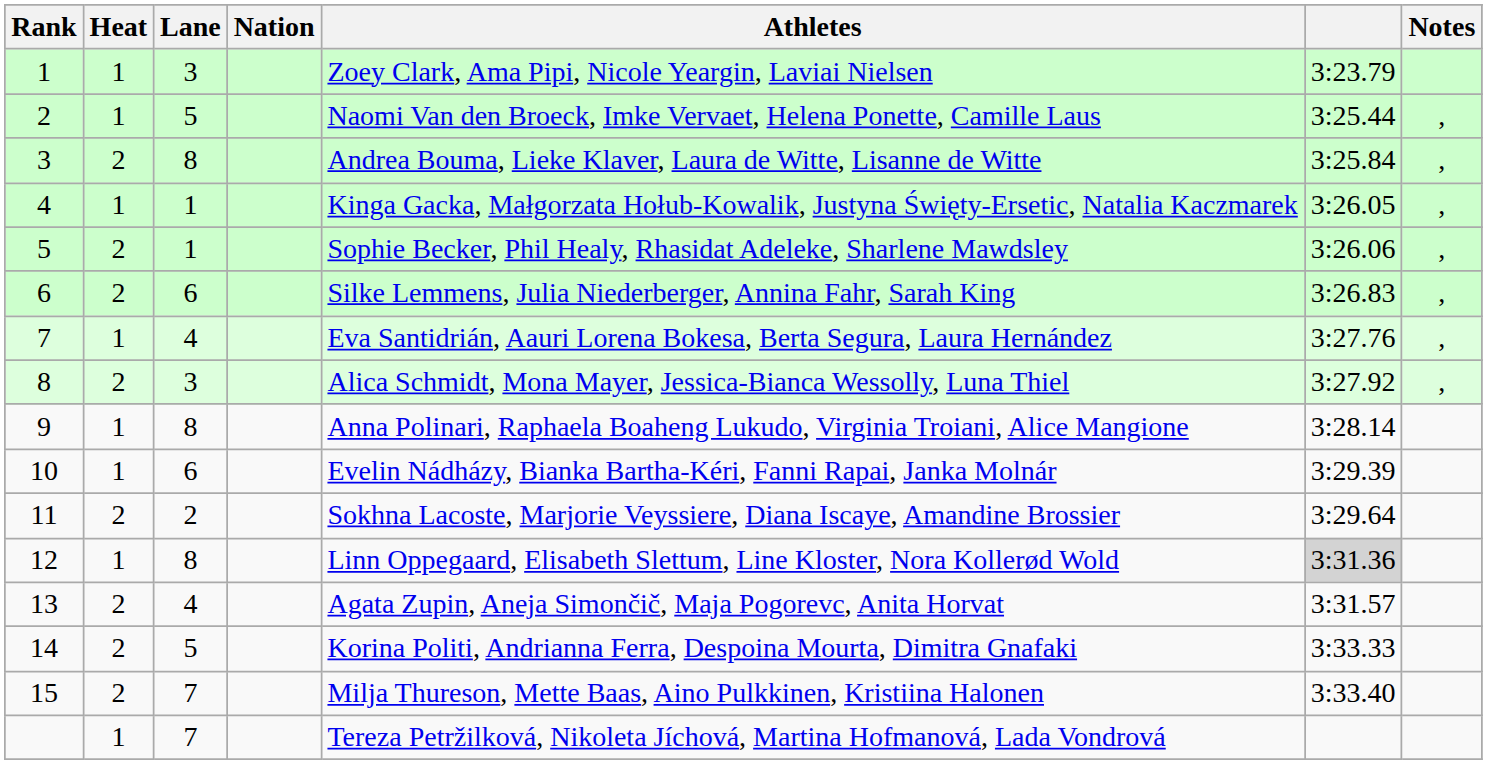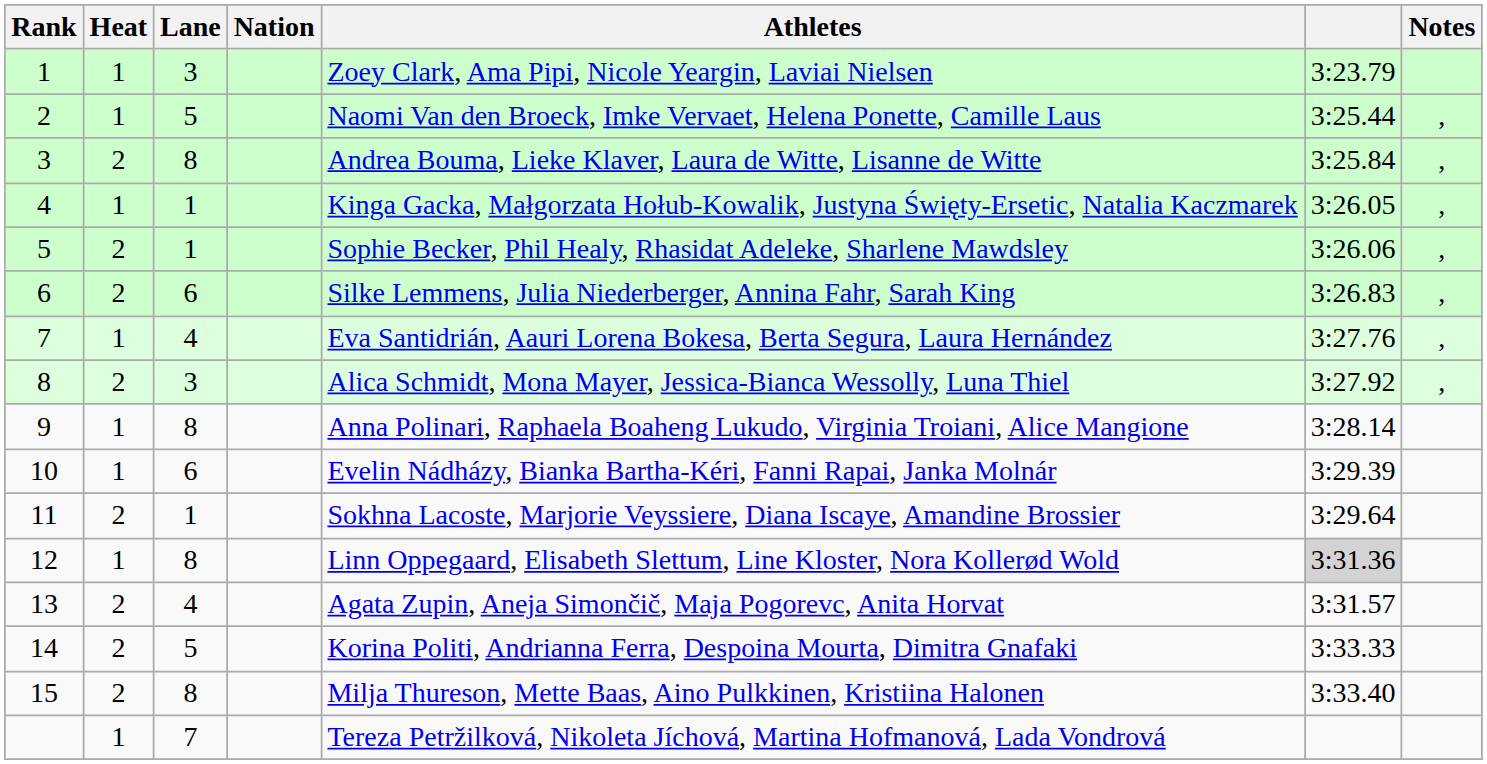 <table class="wikitable sortable" style="text-align:center">
 <tr>
 <th scope="col">Rank</th>
 <th scope="col">Heat</th>
 <th scope="col">Lane</th>
 <th scope="col">Nation</th>
 <th scope="col">Athletes</th>
 <th scope="col"></th>
 <th scope="col">Notes</th>
 </tr>
 <tr bgcolor=ccffcc>
 <td>1</td>
 <td>1</td>
 <td>3</td>
 <td style="text-align:left"></td>
 <td style="text-align:left"><a href='#'>Zoey Clark</a>, <a href='#'>Ama Pipi</a>, <a href='#'>Nicole Yeargin</a>, <a href='#'>Laviai Nielsen</a></td>
 <td>3:23.79</td>
 <td></td>
 </tr>
 <tr bgcolor=ccffcc>
 <td>2</td>
 <td>1</td>
 <td>5</td>
 <td style="text-align:left"></td>
 <td style="text-align:left"><a href='#'>Naomi Van den Broeck</a>, <a href='#'>Imke Vervaet</a>, <a href='#'>Helena Ponette</a>, <a href='#'>Camille Laus</a></td>
 <td>3:25.44</td>
 <td>, </td>
 </tr>
 <tr bgcolor=ccffcc>
 <td>3</td>
 <td>2</td>
 <td>8</td>
 <td style="text-align:left"></td>
 <td style="text-align:left"><a href='#'>Andrea Bouma</a>, <a href='#'>Lieke Klaver</a>, <a href='#'>Laura de Witte</a>, <a href='#'>Lisanne de Witte</a></td>
 <td>3:25.84</td>
 <td>, </td>
 </tr>
 <tr bgcolor=ccffcc>
 <td>4</td>
 <td>1</td>
 <td>1</td>
 <td style="text-align:left"></td>
 <td align=left><a href='#'>Kinga Gacka</a>, <a href='#'>Małgorzata Hołub-Kowalik</a>, <a href='#'>Justyna Święty-Ersetic</a>, <a href='#'>Natalia Kaczmarek</a></td>
 <td>3:26.05</td>
 <td>, </td>
 </tr>
 <tr bgcolor=ccffcc>
 <td>5</td>
 <td>2</td>
 <td>1</td>
 <td style="text-align:left"></td>
 <td style="text-align:left"><a href='#'>Sophie Becker</a>, <a href='#'>Phil Healy</a>, <a href='#'>Rhasidat Adeleke</a>, <a href='#'>Sharlene Mawdsley</a></td>
 <td>3:26.06</td>
 <td>, </td>
 </tr>
 <tr bgcolor=ccffcc>
 <td>6</td>
 <td>2</td>
 <td>6</td>
 <td style="text-align:left"></td>
 <td style="text-align:left"><a href='#'>Silke Lemmens</a>, <a href='#'>Julia Niederberger</a>, <a href='#'>Annina Fahr</a>, <a href='#'>Sarah King</a></td>
 <td>3:26.83</td>
 <td>, </td>
 </tr>
 <tr bgcolor=ddffdd>
 <td>7</td>
 <td>1</td>
 <td>4</td>
 <td style="text-align:left"></td>
 <td style="text-align:left"><a href='#'>Eva Santidrián</a>, <a href='#'>Aauri Lorena Bokesa</a>, <a href='#'>Berta Segura</a>, <a href='#'>Laura Hernández</a></td>
 <td>3:27.76</td>
 <td>, </td>
 </tr>
 <tr bgcolor=ddffdd>
 <td>8</td>
 <td>2</td>
 <td>3</td>
 <td style="text-align:left"></td>
 <td style="text-align:left"><a href='#'>Alica Schmidt</a>, <a href='#'>Mona Mayer</a>, <a href='#'>Jessica-Bianca Wessolly</a>, <a href='#'>Luna Thiel</a></td>
 <td>3:27.92</td>
 <td>, </td>
 </tr>
 <tr>
 <td>9</td>
 <td>1</td>
 <td>8</td>
 <td style="text-align:left"></td>
 <td style="text-align:left"><a href='#'>Anna Polinari</a>, <a href='#'>Raphaela Boaheng Lukudo</a>, <a href='#'>Virginia Troiani</a>, <a href='#'>Alice Mangione</a></td>
 <td>3:28.14</td>
 <td></td>
 </tr>
 <tr>
 <td>10</td>
 <td>1</td>
 <td>6</td>
 <td style="text-align:left"></td>
 <td style="text-align:left"><a href='#'>Evelin Nádházy</a>, <a href='#'>Bianka Bartha-Kéri</a>, <a href='#'>Fanni Rapai</a>, <a href='#'>Janka Molnár</a></td>
 <td>3:29.39</td>
 <td></td>
 </tr>
 <tr>
 <td>11</td>
 <td>2</td>
-<td>2</td>
+<td>1</td>
 <td style="text-align:left"></td>
 <td style="text-align:left"><a href='#'>Sokhna Lacoste</a>, <a href='#'>Marjorie Veyssiere</a>, <a href='#'>Diana Iscaye</a>, <a href='#'>Amandine Brossier</a></td>
 <td>3:29.64</td>
 <td></td>
 </tr>
 <tr>
 <td>12</td>
 <td>1</td>
 <td>8</td>
 <td style="text-align:left"></td>
 <td style="text-align:left"><a href='#'>Linn Oppegaard</a>, <a href='#'>Elisabeth Slettum</a>, <a href='#'>Line Kloster</a>, <a href='#'>Nora Kollerød Wold</a></td>
 <td style="background: lightgrey;">3:31.36</td>
 <td></td>
 </tr>
 <tr>
 <td>13</td>
 <td>2</td>
 <td>4</td>
 <td style="text-align:left"></td>
 <td style="text-align:left"><a href='#'>Agata Zupin</a>, <a href='#'>Aneja Simončič</a>, <a href='#'>Maja Pogorevc</a>, <a href='#'>Anita Horvat</a></td>
 <td>3:31.57</td>
 <td></td>
 </tr>
 <tr>
 <td>14</td>
 <td>2</td>
 <td>5</td>
 <td style="text-align:left"></td>
 <td style="text-align:left"><a href='#'>Korina Politi</a>, <a href='#'>Andrianna Ferra</a>, <a href='#'>Despoina Mourta</a>, <a href='#'>Dimitra Gnafaki</a></td>
 <td>3:33.33</td>
 <td></td>
 </tr>
 <tr>
 <td>15</td>
 <td>2</td>
-<td>7</td>
+<td>8</td>
 <td style="text-align:left"></td>
 <td style="text-align:left"><a href='#'>Milja Thureson</a>, <a href='#'>Mette Baas</a>, <a href='#'>Aino Pulkkinen</a>, <a href='#'>Kristiina Halonen</a></td>
 <td>3:33.40</td>
 <td></td>
 </tr>
 <tr>
 <td></td>
 <td>1</td>
 <td>7</td>
 <td style="text-align:left"></td>
 <td style="text-align:left"><a href='#'>Tereza Petržilková</a>, <a href='#'>Nikoleta Jíchová</a>, <a href='#'>Martina Hofmanová</a>, <a href='#'>Lada Vondrová</a></td>
 <td></td>
 <td></td>
 </tr>
 </table>
